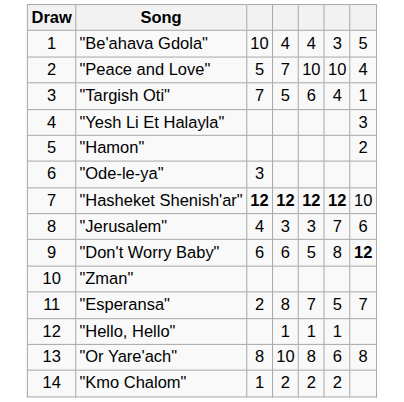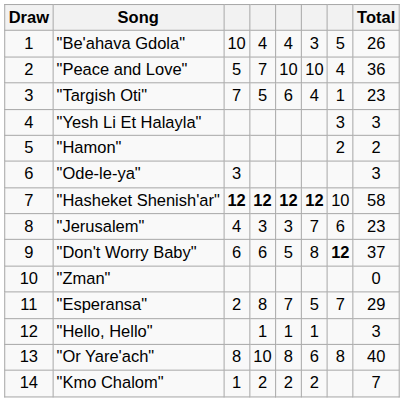 <table class="wikitable plainrowheaders" style="margin: 1em auto 1em auto; text-align:center;">
 <tr>
 <th>Draw</th>
 <th>Song</th>
 <th></th>
 <th></th>
 <th></th>
 <th></th>
 <th></th>
+<th>Total</th>
 </tr>
 <tr>
 <td>1</td>
 <td align="left">"Be'ahava Gdola"</td>
 <td>10</td>
 <td>4</td>
 <td>4</td>
 <td>3</td>
 <td>5</td>
+<td>26</td>
 </tr>
 <tr>
 <td>2</td>
 <td align="left">"Peace and Love"</td>
 <td>5</td>
 <td>7</td>
 <td>10</td>
 <td>10</td>
 <td>4</td>
+<td>36</td>
 </tr>
 <tr>
 <td>3</td>
 <td align="left">"Targish Oti"</td>
 <td>7</td>
 <td>5</td>
 <td>6</td>
 <td>4</td>
 <td>1</td>
+<td>23</td>
 </tr>
 <tr>
 <td>4</td>
 <td align="left">"Yesh Li Et Halayla"</td>
 <td></td>
 <td></td>
 <td></td>
 <td></td>
+<td>3</td>
 <td>3</td>
 </tr>
 <tr>
 <td>5</td>
 <td align="left">"Hamon"</td>
 <td></td>
 <td></td>
 <td></td>
 <td></td>
 <td>2</td>
+<td>2</td>
 </tr>
 <tr>
 <td>6</td>
 <td align="left">"Ode-le-ya"</td>
 <td>3</td>
 <td></td>
 <td></td>
 <td></td>
 <td></td>
+<td>3</td>
 </tr>
 <tr>
 <td>7</td>
 <td align="left">"Hasheket Shenish'ar"</td>
 <td><strong>12</strong></td>
 <td><strong>12</strong></td>
 <td><strong>12</strong></td>
 <td><strong>12</strong></td>
 <td>10</td>
+<td>58</td>
 </tr>
 <tr>
 <td>8</td>
 <td align="left">"Jerusalem"</td>
 <td>4</td>
 <td>3</td>
 <td>3</td>
 <td>7</td>
 <td>6</td>
+<td>23</td>
 </tr>
 <tr>
 <td>9</td>
 <td align="left">"Don't Worry Baby"</td>
 <td>6</td>
 <td>6</td>
 <td>5</td>
 <td>8</td>
 <td><strong>12</strong></td>
+<td>37</td>
 </tr>
 <tr>
 <td>10</td>
 <td align="left">"Zman"</td>
 <td></td>
 <td></td>
 <td></td>
 <td></td>
 <td></td>
+<td>0</td>
 </tr>
 <tr>
 <td>11</td>
 <td align="left">"Esperansa"</td>
 <td>2</td>
 <td>8</td>
 <td>7</td>
 <td>5</td>
 <td>7</td>
+<td>29</td>
 </tr>
 <tr>
 <td>12</td>
 <td align="left">"Hello, Hello"</td>
 <td></td>
 <td>1</td>
 <td>1</td>
 <td>1</td>
 <td></td>
+<td>3</td>
 </tr>
 <tr>
 <td>13</td>
 <td align="left">"Or Yare'ach"</td>
 <td>8</td>
 <td>10</td>
 <td>8</td>
 <td>6</td>
 <td>8</td>
+<td>40</td>
 </tr>
 <tr>
 <td>14</td>
 <td align="left">"Kmo Chalom"</td>
 <td>1</td>
 <td>2</td>
 <td>2</td>
 <td>2</td>
 <td></td>
+<td>7</td>
 </tr>
 </table>
